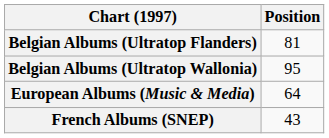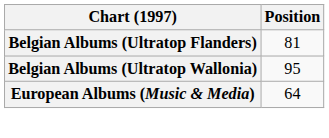 <table class="wikitable sortable plainrowheaders" style="text-align:center;">
 <tr>
 <th scope="col">Chart (1997)</th>
 <th scope="col">Position</th>
 </tr>
 <tr>
 <th scope="row">Belgian Albums (Ultratop Flanders)</th>
 <td>81</td>
 </tr>
 <tr>
 <th scope="row">Belgian Albums (Ultratop Wallonia)</th>
 <td>95</td>
 </tr>
 <tr>
 <th scope="row">European Albums (<em>Music & Media</em>)</th>
 <td>64</td>
 </tr>
-<tr>
-<th scope="row">French Albums (SNEP)</th>
-<td>43</td>
-</tr>
 </table>
